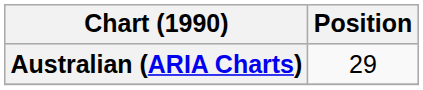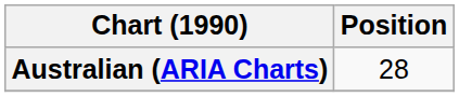 <table class="wikitable sortable plainrowheaders">
 <tr>
 <th scope="col">Chart (1990)</th>
 <th scope="col">Position</th>
 </tr>
 <tr>
 <th scope="row">Australian (<a href='#'>ARIA Charts</a>)</th>
-<td style="text-align:center;">29</td>
+<td style="text-align:center;">28</td>
 </tr>
 <tr>
 </tr>
 </table>
